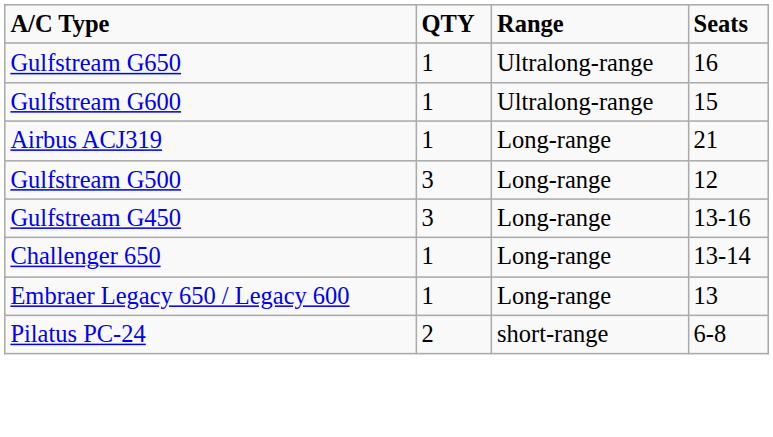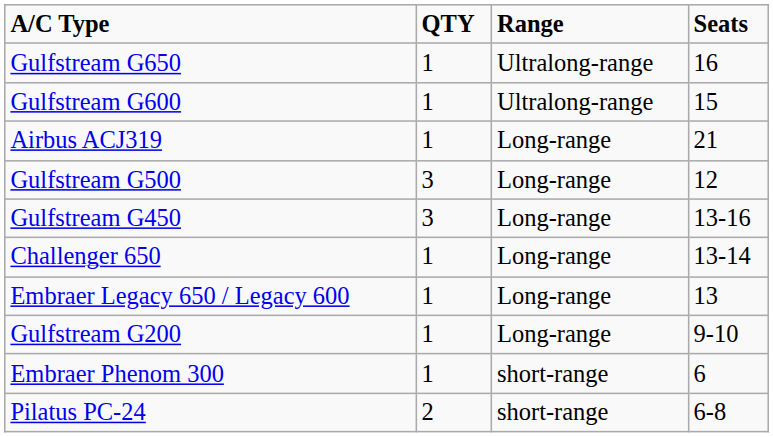 <table class="wikitable sortable" style="text-align: left; width: 500px; height: 200px;">
 <tr>
 <td><strong>A/C Type</strong></td>
 <td><strong>QTY</strong></td>
 <td><strong>Range</strong></td>
 <td><strong>Seats</strong></td>
 </tr>
 <tr>
 <td><a href='#'>Gulfstream G650</a></td>
 <td>1</td>
 <td align="left">Ultralong-range</td>
 <td>16</td>
 </tr>
 <tr>
 <td><a href='#'>Gulfstream G600</a></td>
 <td>1</td>
 <td align="left">Ultralong-range</td>
 <td>15</td>
 </tr>
 <tr>
 <td><a href='#'>Airbus ACJ319</a></td>
 <td>1</td>
 <td align="left">Long-range</td>
 <td>21</td>
 </tr>
 <tr>
 <td><a href='#'>Gulfstream G500</a></td>
 <td>3</td>
 <td align="left">Long-range</td>
 <td>12</td>
 </tr>
 <tr>
 <td><a href='#'>Gulfstream G450</a></td>
 <td>3</td>
 <td align="left">Long-range</td>
 <td>13-16</td>
 </tr>
 <tr>
 <td><a href='#'>Challenger 650</a></td>
 <td>1</td>
 <td>Long-range</td>
 <td>13-14</td>
 </tr>
 <tr>
 <td><a href='#'>Embraer Legacy 650 / Legacy 600</a></td>
 <td>1</td>
 <td align="left">Long-range</td>
 <td>13</td>
 </tr>
 <tr>
+<td><a href='#'>Gulfstream G200</a></td>
+<td>1</td>
+<td align="left">Long-range</td>
+<td>9-10</td>
+</tr>
+<tr>
+<td><a href='#'>Embraer Phenom 300</a></td>
+<td>1</td>
+<td align="left">short-range</td>
+<td>6</td>
+</tr>
+<tr>
 <td><a href='#'>Pilatus PC-24</a></td>
 <td>2</td>
 <td align="left">short-range</td>
 <td>6-8</td>
 </tr>
 </table>
